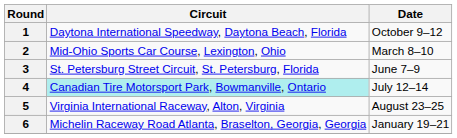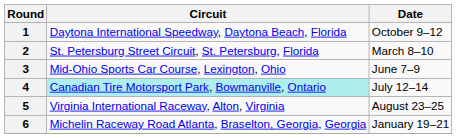 <table class="wikitable" style="font-size:85%;">
 <tr>
 <th>Round</th>
 <th>Circuit</th>
 <th>Date</th>
 </tr>
 <tr>
 <th>1</th>
 <td> <a href='#'>Daytona International Speedway</a>, <a href='#'>Daytona Beach</a>, <a href='#'>Florida</a></td>
 <td>October 9–12</td>
 </tr>
 <tr>
 <th>2</th>
-<td> <a href='#'>Mid-Ohio Sports Car Course</a>, <a href='#'>Lexington</a>, <a href='#'>Ohio</a></td>
+<td> <a href='#'>St. Petersburg Street Circuit</a>, <a href='#'>St. Petersburg</a>, <a href='#'>Florida</a></td>
 <td>March 8–10</td>
 </tr>
 <tr>
 <th>3</th>
-<td> <a href='#'>St. Petersburg Street Circuit</a>, <a href='#'>St. Petersburg</a>, <a href='#'>Florida</a></td>
+<td> <a href='#'>Mid-Ohio Sports Car Course</a>, <a href='#'>Lexington</a>, <a href='#'>Ohio</a></td>
 <td>June 7–9</td>
 </tr>
 <tr>
 <th>4</th>
 <td style="background: paleturquoise;"> <a href='#'>Canadian Tire Motorsport Park</a>, <a href='#'>Bowmanville</a>, <a href='#'>Ontario</a></td>
 <td>July 12–14</td>
 </tr>
 <tr>
 <th>5</th>
 <td> <a href='#'>Virginia International Raceway</a>, <a href='#'>Alton</a>, <a href='#'>Virginia</a></td>
 <td>August 23–25</td>
 </tr>
 <tr>
 <th>6</th>
 <td> <a href='#'>Michelin Raceway Road Atlanta</a>, <a href='#'>Braselton, Georgia</a>, <a href='#'>Georgia</a></td>
 <td>January 19–21</td>
 </tr>
 <tr>
 </tr>
 </table>
